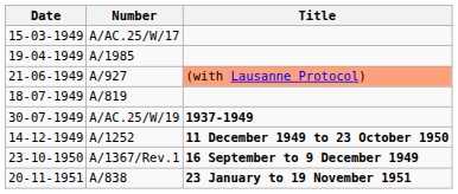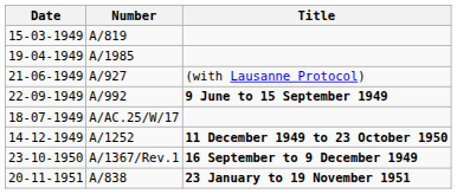 <table class="wikitable">
 <tr>
 <th>Date</th>
 <th>Number</th>
 <th>Title</th>
 </tr>
 <tr>
 <td>15-03-1949</td>
-<td>A/AC.25/W/17</td>
+<td>A/819</td>
 <td></td>
 </tr>
 <tr>
 <td>19-04-1949</td>
 <td>A/1985</td>
 <td></td>
 </tr>
 <tr>
 <td>21-06-1949</td>
 <td>A/927</td>
-<td style="background: lightsalmon;"> (with <a href='#'>Lausanne Protocol</a>)</td>
+<td> (with <a href='#'>Lausanne Protocol</a>)</td>
+</tr>
+<tr>
+<td>22-09-1949</td>
+<td>A/992</td>
+<td> <strong>9 June to 15 September 1949</strong></td>
 </tr>
 <tr>
 <td>18-07-1949</td>
-<td>A/819</td>
+<td>A/AC.25/W/17</td>
 <td></td>
-</tr>
-<tr>
-<td>30-07-1949</td>
-<td>A/AC.25/W/19</td>
-<td> <strong>1937-1949</strong></td>
 </tr>
 <tr>
 <td>14-12-1949</td>
 <td>A/1252</td>
 <td> <strong>11 December 1949 to 23 October 1950</strong></td>
 </tr>
 <tr>
 <td>23-10-1950</td>
 <td>A/1367/Rev.1</td>
 <td> <strong>16 September to 9 December 1949</strong></td>
 </tr>
 <tr>
 <td>20-11-1951</td>
 <td>A/838</td>
 <td> <strong>23 January to 19 November 1951</strong></td>
 </tr>
 </table>
